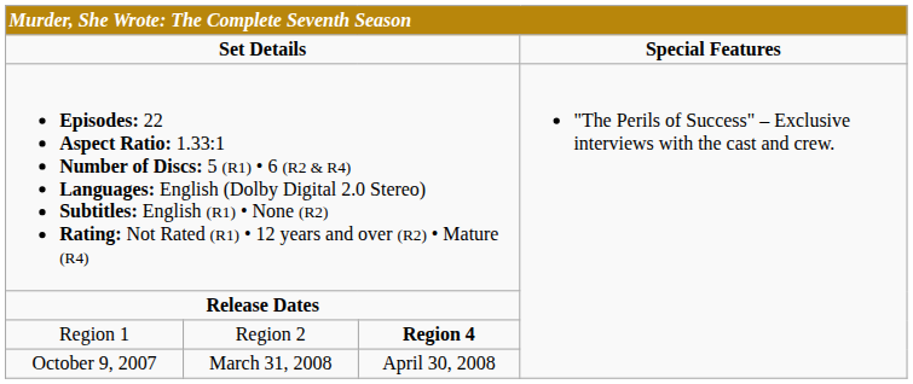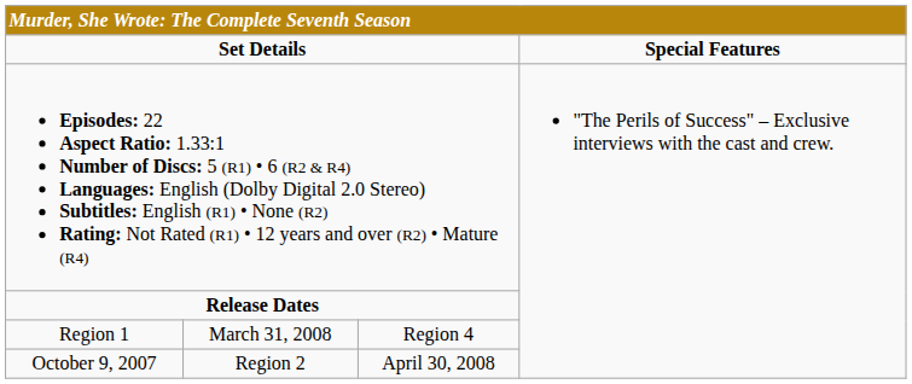 <table border="2" cellpadding="2" cellspacing="0" style="margin: 0 1em 0 0; background: #f9f9f9; border: 1px #aaa solid; border-collapse: collapse; font-size: 95%;">
 <tr style="background:#B8860B">
 <td colspan="5" style="color:white"><strong><em>Murder, She Wrote: The Complete Seventh Season</em></strong></td>
 </tr>
 <tr valign="top">
 <td align="center" width="400" colspan="3"><strong>Set Details</strong></td>
 <td width="300" align="center"><strong>Special Features</strong></td>
 </tr>
 <tr valign="top">
 <td colspan="3" align="left" width="400"><br><ul><li><strong>Episodes:</strong> 22</li><li><strong>Aspect Ratio:</strong> 1.33:1</li><li><strong>Number of Discs:</strong> 5 <small>(R1)</small> • 6 <small>(R2 & R4)</small></li><li><strong>Languages:</strong> English (Dolby Digital 2.0 Stereo)</li><li><strong>Subtitles:</strong> English <small>(R1)</small> • None <small>(R2)</small></li><li><strong>Rating:</strong> Not Rated <small>(R1)</small> • 12 years and over <small>(R2)</small> • Mature <small>(R4)</small></li></ul></td>
 <td rowspan="4" align="left" width="300"><br><ul><li>"The Perils of Success" – Exclusive interviews with the cast and crew.</li></ul></td>
 </tr>
 <tr>
 <td colspan="3" align="center"><strong>Release Dates</strong></td>
 </tr>
 <tr>
 <td align="center">Region 1</td>
-<td align="center">Region 2</td>
-<td align="center"><strong>Region 4</strong></td>
+<td align="center">March 31, 2008</td>
+<td align="center">Region 4</td>
 </tr>
 <tr>
 <td align="center">October 9, 2007</td>
-<td align="center">March 31, 2008</td>
+<td align="center">Region 2</td>
 <td align="center">April 30, 2008</td>
 </tr>
 </table>
